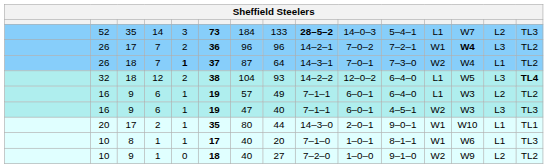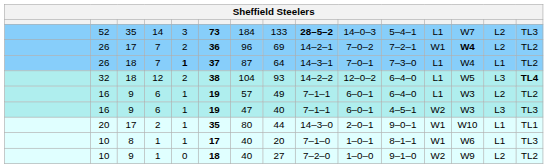 <table class="wikitable collapsible collapsed" style="width: 100%">
 <tr>
 <th colspan=15>Sheffield Steelers</th>
 </tr>
 <tr>
 <th width="16%"></th>
 <th width="5%"></th>
 <th width="5%"></th>
 <th width="5%"></th>
 <th width="5%"></th>
 <th width="6%"></th>
 <th width="6%"></th>
 <th width="6%"></th>
 <th width="8%"></th>
 <th width="8%"></th>
 <th width="8%"></th>
 <th width="5%"></th>
 <th width="6%"></th>
 <th width="6%"></th>
 <th width="5%"></th>
 </tr>
 <tr align=center bgcolor="#87cefa">
 <td align=left></td>
 <td>52</td>
 <td>35</td>
 <td>14</td>
 <td>3</td>
 <td><strong>73</strong></td>
 <td>184</td>
 <td>133</td>
 <td><strong>28–5–2</strong></td>
 <td>14–0–3</td>
 <td>5–4–1</td>
 <td>L1</td>
 <td>W7</td>
 <td>L2</td>
 <td>TL3</td>
 </tr>
 <tr align=center bgcolor="#87cefa">
 <td align=left></td>
 <td>26</td>
 <td>17</td>
 <td>7</td>
 <td>2</td>
 <td><strong>36</strong></td>
 <td>96</td>
-<td>96</td>
+<td>69</td>
 <td>14–2–1</td>
 <td>7–0–2</td>
 <td>7–2–1</td>
 <td>W1</td>
 <td><strong>W4</strong></td>
-<td>L3</td>
+<td>L2</td>
 <td>TL2</td>
 </tr>
 <tr align=center bgcolor="#87cefa">
 <td align=left></td>
 <td>26</td>
 <td>18</td>
 <td>7</td>
 <td><strong>1</strong></td>
 <td><strong>37</strong></td>
 <td>87</td>
 <td>64</td>
 <td>14–3–1</td>
 <td>7–0–1</td>
 <td>7–3–0</td>
-<td>W2</td>
+<td>L1</td>
 <td>W4</td>
 <td>L1</td>
 <td>TL2</td>
 </tr>
 <tr align=center bgcolor="#afeeee">
 <td align=left></td>
 <td>32</td>
 <td>18</td>
 <td>12</td>
 <td>2</td>
 <td><strong>38</strong></td>
 <td>104</td>
 <td>93</td>
 <td>14–2–2</td>
 <td>12–0–2</td>
 <td>6–4–0</td>
 <td>L1</td>
 <td>W5</td>
 <td>L3</td>
 <td><strong>TL4</strong></td>
 </tr>
 <tr align=center bgcolor="#afeeee">
 <td align=left></td>
 <td>16</td>
 <td>9</td>
 <td>6</td>
 <td>1</td>
 <td><strong>19</strong></td>
 <td>57</td>
 <td>49</td>
 <td>7–1–1</td>
 <td>6–0–1</td>
 <td>6–4–0</td>
 <td>L1</td>
 <td>W3</td>
 <td>L2</td>
 <td>TL2</td>
 </tr>
 <tr align=center bgcolor="#afeeee">
 <td align=left></td>
 <td>16</td>
 <td>9</td>
 <td>6</td>
 <td>1</td>
 <td><strong>19</strong></td>
 <td>47</td>
 <td>40</td>
 <td>7–1–1</td>
 <td>6–0–1</td>
 <td>4–5–1</td>
 <td>W2</td>
 <td>W3</td>
 <td>L3</td>
 <td>TL3</td>
 </tr>
 <tr align=center bgcolor="#e0ffff">
 <td align=left></td>
 <td>20</td>
 <td>17</td>
 <td>2</td>
 <td>1</td>
 <td><strong>35</strong></td>
 <td>80</td>
 <td>44</td>
 <td>14–3–0</td>
 <td>2–0–1</td>
 <td>9–0–1</td>
 <td>W1</td>
 <td>W10</td>
 <td>L1</td>
 <td>TL1</td>
 </tr>
 <tr align=center bgcolor="#e0ffff">
 <td align=left></td>
 <td>10</td>
 <td>8</td>
 <td>1</td>
 <td>1</td>
 <td><strong>17</strong></td>
 <td>40</td>
 <td>20</td>
 <td>7–1–0</td>
 <td>1–0–1</td>
 <td>8–1–1</td>
 <td>W1</td>
 <td>W6</td>
 <td>L1</td>
 <td>TL3</td>
 </tr>
 <tr align=center bgcolor="#e0ffff">
 <td align=left></td>
 <td>10</td>
 <td>9</td>
 <td>1</td>
 <td>0</td>
 <td><strong>18</strong></td>
 <td>40</td>
 <td>27</td>
 <td>7–2–0</td>
 <td>1–0–0</td>
 <td>9–1–0</td>
 <td>W2</td>
 <td>W9</td>
 <td>L2</td>
 <td>TL2</td>
 </tr>
 </table>
